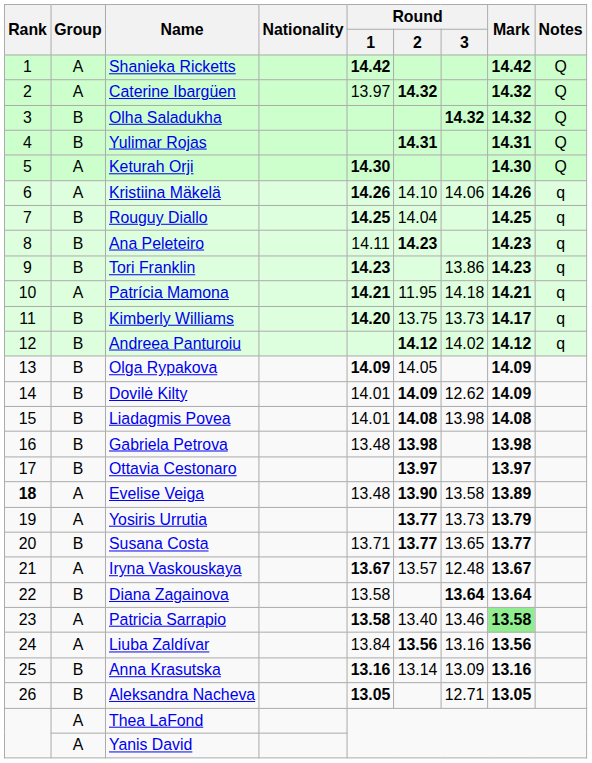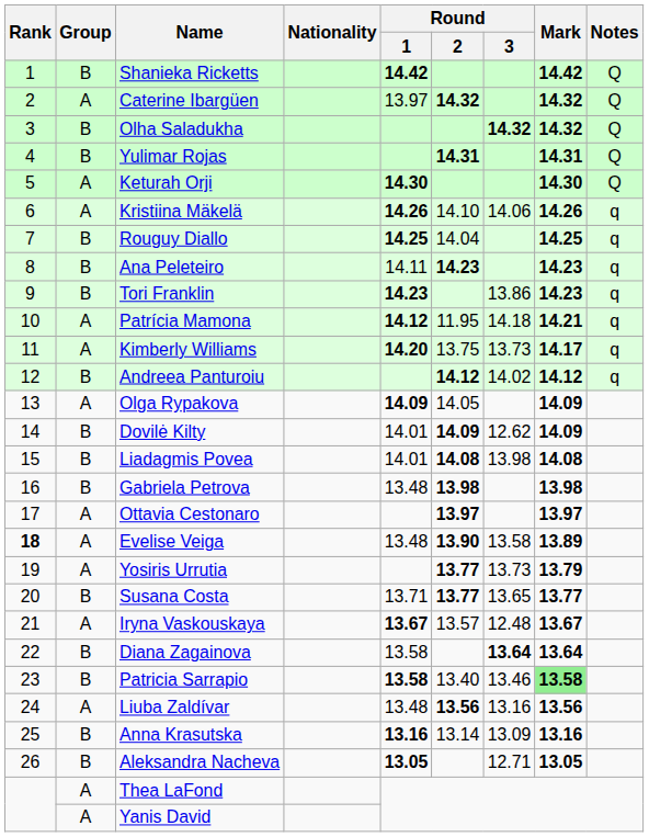 <table class="wikitable sortable" style="text-align:center">
 <tr>
 <th rowspan=2>Rank</th>
 <th rowspan=2>Group</th>
 <th rowspan=2>Name</th>
 <th rowspan=2>Nationality</th>
 <th colspan=3>Round</th>
 <th rowspan=2>Mark</th>
 <th rowspan=2>Notes</th>
 </tr>
 <tr>
 <th>1</th>
 <th>2</th>
 <th>3</th>
 </tr>
 <tr bgcolor=ccffcc>
 <td>1</td>
-<td>A</td>
+<td>B</td>
 <td align=left><a href='#'>Shanieka Ricketts</a></td>
 <td align=left></td>
 <td><strong>14.42</strong></td>
 <td></td>
 <td></td>
 <td><strong>14.42</strong></td>
 <td>Q</td>
 </tr>
 <tr bgcolor=ccffcc>
 <td>2</td>
 <td>A</td>
 <td align=left><a href='#'>Caterine Ibargüen</a></td>
 <td align=left></td>
 <td>13.97</td>
 <td><strong>14.32</strong></td>
 <td></td>
 <td><strong>14.32</strong></td>
 <td>Q</td>
 </tr>
 <tr bgcolor=ccffcc>
 <td>3</td>
 <td>B</td>
 <td align=left><a href='#'>Olha Saladukha</a></td>
 <td align=left></td>
 <td></td>
 <td></td>
 <td><strong>14.32</strong></td>
 <td><strong>14.32</strong></td>
 <td>Q</td>
 </tr>
 <tr bgcolor=ccffcc>
 <td>4</td>
 <td>B</td>
 <td align=left><a href='#'>Yulimar Rojas</a></td>
 <td align=left></td>
 <td></td>
 <td><strong>14.31</strong></td>
 <td></td>
 <td><strong>14.31</strong></td>
 <td>Q</td>
 </tr>
 <tr bgcolor=ccffcc>
 <td>5</td>
 <td>A</td>
 <td align=left><a href='#'>Keturah Orji</a></td>
 <td align=left></td>
 <td><strong>14.30</strong></td>
 <td></td>
 <td></td>
 <td><strong>14.30</strong></td>
 <td>Q</td>
 </tr>
 <tr bgcolor=ddffdd>
 <td>6</td>
 <td>A</td>
 <td align=left><a href='#'>Kristiina Mäkelä</a></td>
 <td align=left></td>
 <td><strong>14.26</strong></td>
 <td>14.10</td>
 <td>14.06</td>
 <td><strong>14.26</strong></td>
 <td>q</td>
 </tr>
 <tr bgcolor=ddffdd>
 <td>7</td>
 <td>B</td>
 <td align=left><a href='#'>Rouguy Diallo</a></td>
 <td align=left></td>
 <td><strong>14.25</strong></td>
 <td>14.04</td>
 <td></td>
 <td><strong>14.25</strong></td>
 <td>q</td>
 </tr>
 <tr bgcolor=ddffdd>
 <td>8</td>
 <td>B</td>
 <td align=left><a href='#'>Ana Peleteiro</a></td>
 <td align=left></td>
 <td>14.11</td>
 <td><strong>14.23</strong></td>
 <td></td>
 <td><strong>14.23</strong></td>
 <td>q</td>
 </tr>
 <tr bgcolor=ddffdd>
 <td>9</td>
 <td>B</td>
 <td align=left><a href='#'>Tori Franklin</a></td>
 <td align=left></td>
 <td><strong>14.23</strong></td>
 <td></td>
 <td>13.86</td>
 <td><strong>14.23</strong></td>
 <td>q</td>
 </tr>
 <tr bgcolor=ddffdd>
 <td>10</td>
 <td>A</td>
 <td align=left><a href='#'>Patrícia Mamona</a></td>
 <td align=left></td>
-<td><strong>14.21</strong></td>
+<td><strong>14.12</strong></td>
 <td>11.95</td>
 <td>14.18</td>
 <td><strong>14.21</strong></td>
 <td>q</td>
 </tr>
 <tr bgcolor=ddffdd>
 <td>11</td>
-<td>B</td>
+<td>A</td>
 <td align=left><a href='#'>Kimberly Williams</a></td>
 <td align=left></td>
 <td><strong>14.20</strong></td>
 <td>13.75</td>
 <td>13.73</td>
 <td><strong>14.17</strong></td>
 <td>q</td>
 </tr>
 <tr bgcolor=ddffdd>
 <td>12</td>
 <td>B</td>
 <td align=left><a href='#'>Andreea Panturoiu</a></td>
 <td align=left></td>
 <td></td>
 <td><strong>14.12</strong></td>
 <td>14.02</td>
 <td><strong>14.12</strong></td>
 <td>q</td>
 </tr>
 <tr>
 <td>13</td>
-<td>B</td>
+<td>A</td>
 <td align=left><a href='#'>Olga Rypakova</a></td>
 <td align=left></td>
 <td><strong>14.09</strong></td>
 <td>14.05</td>
 <td></td>
 <td><strong>14.09</strong></td>
 <td></td>
 </tr>
 <tr>
 <td>14</td>
 <td>B</td>
 <td align=left><a href='#'>Dovilė Kilty</a></td>
 <td align=left></td>
 <td>14.01</td>
 <td><strong>14.09</strong></td>
 <td>12.62</td>
 <td><strong>14.09</strong></td>
 <td></td>
 </tr>
 <tr>
 <td>15</td>
 <td>B</td>
 <td align=left><a href='#'>Liadagmis Povea</a></td>
 <td align=left></td>
 <td>14.01</td>
 <td><strong>14.08</strong></td>
 <td>13.98</td>
 <td><strong>14.08</strong></td>
 <td></td>
 </tr>
 <tr>
 <td>16</td>
 <td>B</td>
 <td align=left><a href='#'>Gabriela Petrova</a></td>
 <td align=left></td>
 <td>13.48</td>
 <td><strong>13.98</strong></td>
 <td></td>
 <td><strong>13.98</strong></td>
 <td></td>
 </tr>
 <tr>
 <td>17</td>
-<td>B</td>
+<td>A</td>
 <td align=left><a href='#'>Ottavia Cestonaro</a></td>
 <td align=left></td>
 <td></td>
 <td><strong>13.97</strong></td>
 <td></td>
 <td><strong>13.97</strong></td>
 <td></td>
 </tr>
 <tr>
 <td><strong>18</strong></td>
 <td>A</td>
 <td align=left><a href='#'>Evelise Veiga</a></td>
 <td align=left></td>
 <td>13.48</td>
 <td><strong>13.90</strong></td>
 <td>13.58</td>
 <td><strong>13.89</strong></td>
 <td></td>
 </tr>
 <tr>
 <td>19</td>
 <td>A</td>
 <td align=left><a href='#'>Yosiris Urrutia</a></td>
 <td align=left></td>
 <td></td>
 <td><strong>13.77</strong></td>
 <td>13.73</td>
 <td><strong>13.79</strong></td>
 <td></td>
 </tr>
 <tr>
 <td>20</td>
 <td>B</td>
 <td align=left><a href='#'>Susana Costa</a></td>
 <td align=left></td>
 <td>13.71</td>
 <td><strong>13.77</strong></td>
 <td>13.65</td>
 <td><strong>13.77</strong></td>
 <td></td>
 </tr>
 <tr>
 <td>21</td>
 <td>A</td>
 <td align=left><a href='#'>Iryna Vaskouskaya</a></td>
 <td align=left></td>
 <td><strong>13.67</strong></td>
 <td>13.57</td>
 <td>12.48</td>
 <td><strong>13.67</strong></td>
 <td></td>
 </tr>
 <tr>
 <td>22</td>
 <td>B</td>
 <td align=left><a href='#'>Diana Zagainova</a></td>
 <td align=left></td>
 <td>13.58</td>
 <td></td>
 <td><strong>13.64</strong></td>
 <td><strong>13.64</strong></td>
 <td></td>
 </tr>
 <tr>
 <td>23</td>
-<td>A</td>
+<td>B</td>
 <td align=left><a href='#'>Patricia Sarrapio</a></td>
 <td align=left></td>
 <td><strong>13.58</strong></td>
 <td>13.40</td>
 <td>13.46</td>
 <td style="background: lightgreen;"><strong>13.58</strong></td>
 <td></td>
 </tr>
 <tr>
 <td>24</td>
 <td>A</td>
 <td align=left><a href='#'>Liuba Zaldívar</a></td>
 <td align=left></td>
-<td>13.84</td>
+<td>13.48</td>
 <td><strong>13.56</strong></td>
 <td>13.16</td>
 <td><strong>13.56</strong></td>
 <td></td>
 </tr>
 <tr>
 <td>25</td>
 <td>B</td>
 <td align=left><a href='#'>Anna Krasutska</a></td>
 <td align=left></td>
 <td><strong>13.16</strong></td>
 <td>13.14</td>
 <td>13.09</td>
 <td><strong>13.16</strong></td>
 <td></td>
 </tr>
 <tr>
 <td>26</td>
 <td>B</td>
 <td align=left><a href='#'>Aleksandra Nacheva</a></td>
 <td align=left></td>
 <td><strong>13.05</strong></td>
 <td></td>
 <td>12.71</td>
 <td><strong>13.05</strong></td>
 <td></td>
 </tr>
 <tr>
 <td rowspan=2></td>
 <td>A</td>
 <td align=left><a href='#'>Thea LaFond</a></td>
 <td align=left></td>
 <td rowspan=2 colspan=5></td>
 </tr>
 <tr>
 <td>A</td>
 <td align=left><a href='#'>Yanis David</a></td>
 <td align=left></td>
 </tr>
 </table>
